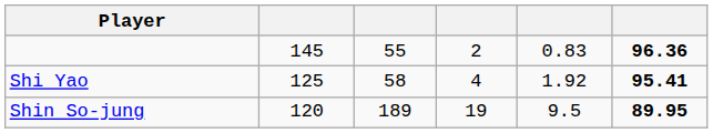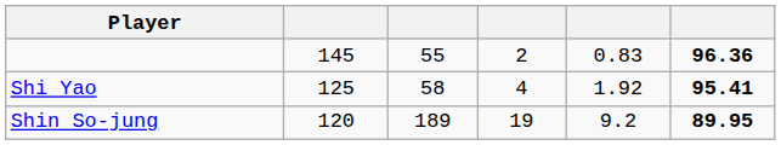 <table class="wikitable sortable" style="text-align:center;">
 <tr>
 <th width="170px">Player</th>
 <th width="60px"></th>
 <th width="50px"></th>
 <th width="50px"></th>
 <th width="60px"></th>
 <th width="60px"></th>
 </tr>
 <tr>
 <td style="text-align:left;"> </td>
 <td>145</td>
 <td>55</td>
 <td>2</td>
 <td>0.83</td>
 <td><strong>96.36</strong></td>
 </tr>
 <tr>
 <td style="text-align:left;"> <a href='#'>Shi Yao</a></td>
 <td>125</td>
 <td>58</td>
 <td>4</td>
 <td>1.92</td>
 <td><strong>95.41</strong></td>
 </tr>
 <tr>
 <td style="text-align:left;"> <a href='#'>Shin So-jung</a></td>
 <td>120</td>
 <td>189</td>
 <td>19</td>
-<td>9.5</td>
+<td>9.2</td>
 <td><strong>89.95</strong></td>
 </tr>
 </table>
